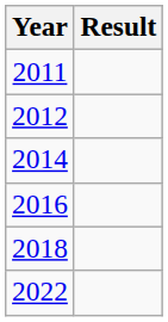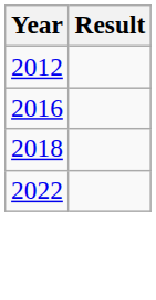 <table class="wikitable" style="text-align:center">
 <tr>
 <th>Year</th>
 <th>Result</th>
 </tr>
 <tr>
-<td><a href='#'>2011</a></td>
-<td></td>
-</tr>
-<tr>
 <td><a href='#'>2012</a></td>
-<td></td>
-</tr>
-<tr>
-<td><a href='#'>2014</a></td>
 <td></td>
 </tr>
 <tr>
 <td><a href='#'>2016</a></td>
 <td></td>
 </tr>
 <tr>
 <td><a href='#'>2018</a></td>
 <td></td>
 </tr>
 <tr>
 <td><a href='#'>2022</a></td>
 <td></td>
 </tr>
 </table>
